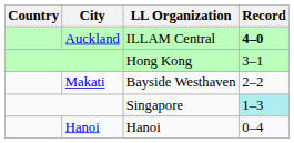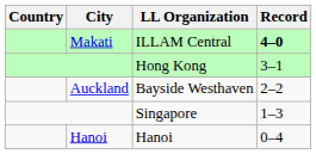 <table class="wikitable">
 <tr>
 <th>Country</th>
 <th>City</th>
 <th>LL Organization</th>
 <th>Record</th>
 </tr>
 <tr bgcolor=#bbffbb>
 <td><strong></strong></td>
-<td><a href='#'>Auckland</a></td>
+<td><a href='#'>Makati</a></td>
 <td>ILLAM Central</td>
 <td><strong>4–0</strong></td>
 </tr>
 <tr bgcolor=#bbffbb>
 <td colspan="2"><strong></strong></td>
 <td>Hong Kong</td>
 <td>3–1</td>
 </tr>
 <tr>
 <td><strong></strong></td>
-<td><a href='#'>Makati</a></td>
+<td><a href='#'>Auckland</a></td>
 <td>Bayside Westhaven</td>
 <td>2–2</td>
 </tr>
 <tr>
 <td colspan="2"><strong></strong></td>
 <td>Singapore</td>
-<td style="background: paleturquoise;">1–3</td>
+<td>1–3</td>
 </tr>
 <tr>
 <td><strong></strong></td>
 <td><a href='#'>Hanoi</a></td>
 <td>Hanoi</td>
 <td>0–4</td>
 </tr>
 </table>
